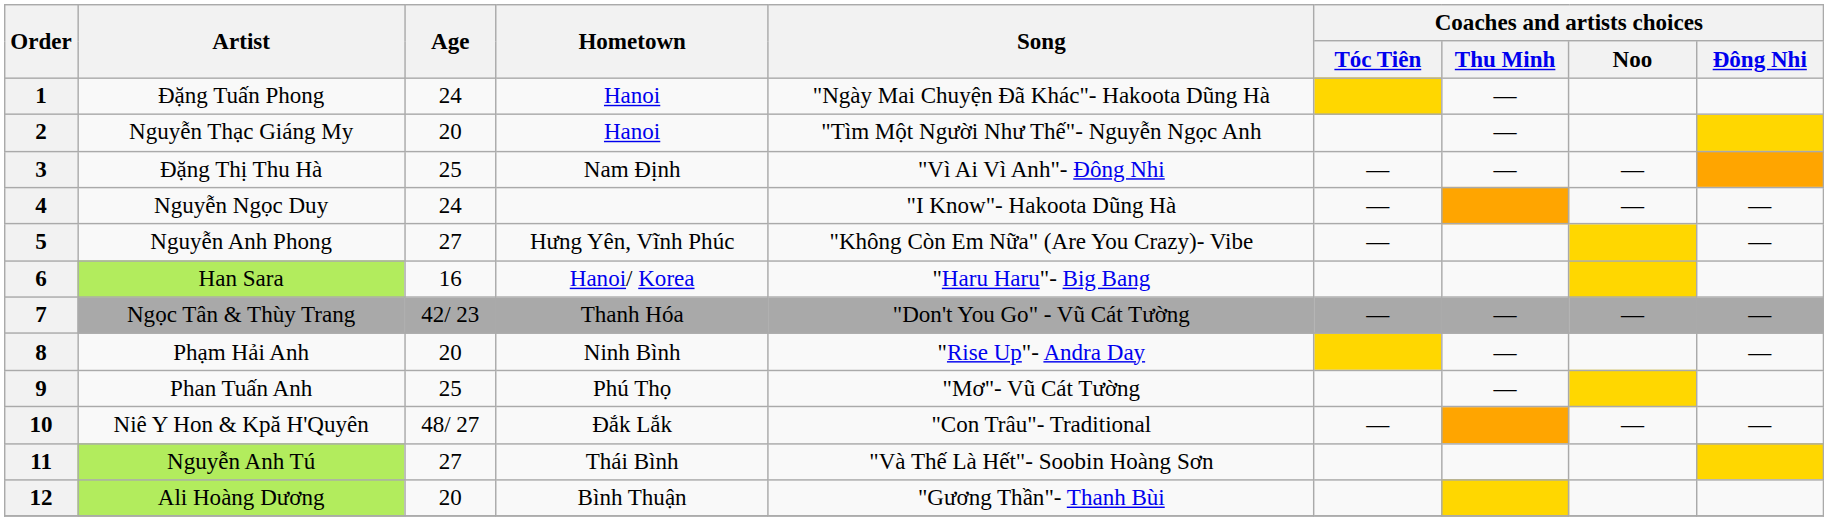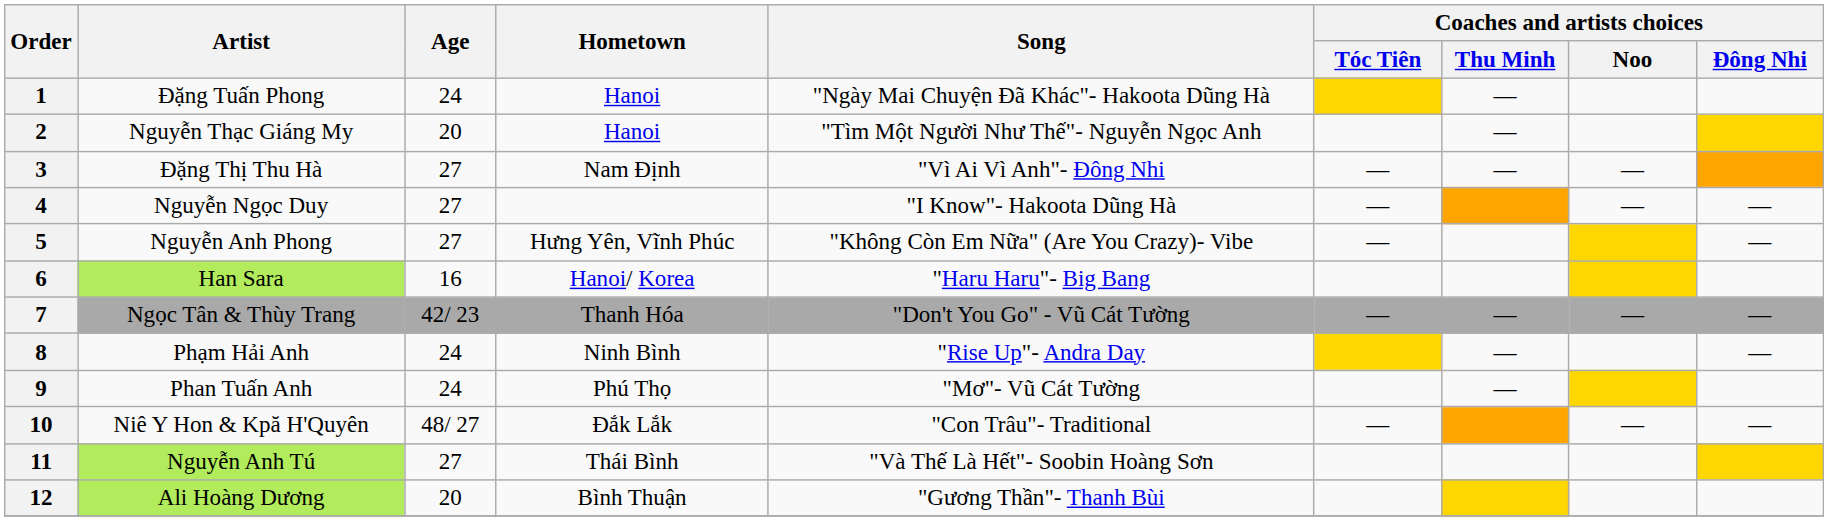 <table class="wikitable" style="text-align:center; width:100%;">
 <tr>
 <th scope="col" rowspan="2" style="width:04%;">Order</th>
 <th scope="col" rowspan="2" style="width:18%;">Artist</th>
 <th scope="col" rowspan="2" style="width:05%;">Age</th>
 <th scope="col" rowspan="2" style="width:15%;">Hometown</th>
 <th scope="col" rowspan="2" style="width:30%;">Song</th>
 <th colspan="4" style="width:28%;">Coaches and artists choices</th>
 </tr>
 <tr>
 <th style="width:07%;"><a href='#'>Tóc Tiên</a></th>
 <th style="width:07%;"><a href='#'>Thu Minh</a></th>
 <th style="width:07%;">Noo</th>
 <th style="width:07%;"><a href='#'>Đông Nhi</a></th>
 </tr>
 <tr>
 <th>1</th>
 <td>Đặng Tuấn Phong</td>
 <td>24</td>
 <td><a href='#'>Hanoi</a></td>
 <td>"Ngày Mai Chuyện Đã Khác"- Hakoota Dũng Hà</td>
 <td style="background:gold;text-align:center;"></td>
 <td align="center">—</td>
 <td style="text-align:center;"></td>
 <td style="text-align:center;"></td>
 </tr>
 <tr>
 <th>2</th>
 <td>Nguyễn Thạc Giáng My</td>
 <td>20</td>
 <td><a href='#'>Hanoi</a></td>
 <td>"Tìm Một Người Như Thế"- Nguyễn Ngọc Anh</td>
 <td style="text-align:center;"></td>
 <td align="center">—</td>
 <td style="text-align:center;"></td>
 <td style="background:gold;text-align:center;"></td>
 </tr>
 <tr>
 <th>3</th>
 <td>Đặng Thị Thu Hà</td>
-<td>25</td>
+<td>27</td>
 <td>Nam Định</td>
 <td>"Vì Ai Vì Anh"- <a href='#'>Đông Nhi</a></td>
 <td align="center">—</td>
 <td align="center">—</td>
 <td align="center">—</td>
 <td style="background:orange;text-align:center;"></td>
 </tr>
 <tr>
 <th>4</th>
 <td>Nguyễn Ngọc Duy</td>
-<td>24</td>
+<td>27</td>
 <td></td>
 <td>"I Know"- Hakoota Dũng Hà</td>
 <td align="center">—</td>
 <td style="background:orange;text-align:center;"></td>
 <td align="center">—</td>
 <td align="center">—</td>
 </tr>
 <tr>
 <th>5</th>
 <td>Nguyễn Anh Phong</td>
 <td>27</td>
 <td>Hưng Yên, Vĩnh Phúc</td>
 <td>"Không Còn Em Nữa" (Are You Crazy)- Vibe</td>
 <td align="center">—</td>
 <td style="text-align:center;"></td>
 <td style="background:gold;text-align:center;"></td>
 <td align="center">—</td>
 </tr>
 <tr>
 <th>6</th>
 <td style="background-color:#B2EC5D;">Han Sara</td>
 <td>16</td>
 <td><a href='#'>Hanoi</a>/ <a href='#'>Korea</a></td>
 <td>"<a href='#'>Haru Haru</a>"- <a href='#'>Big Bang</a></td>
 <td style="text-align:center;"></td>
 <td style="text-align:center;"></td>
 <td style="background:gold;text-align:center;"></td>
 <td style="text-align:center;"></td>
 </tr>
 <tr>
 <th>7</th>
 <td style="background:darkgrey;">Ngọc Tân & Thùy Trang</td>
 <td style="background:darkgrey;">42/ 23</td>
 <td style="background:darkgrey;">Thanh Hóa</td>
 <td style="background:darkgrey;">"Don't You Go" - Vũ Cát Tường</td>
 <td style="background:darkgrey;text-align:center;">—</td>
 <td style="background:darkgrey;text-align:center;">—</td>
 <td style="background:darkgrey;text-align:center;">—</td>
 <td style="background:darkgrey;text-align:center;">—</td>
 </tr>
 <tr>
 <th>8</th>
 <td>Phạm Hải Anh</td>
-<td>20</td>
+<td>24</td>
 <td>Ninh Bình</td>
 <td>"<a href='#'>Rise Up</a>"- <a href='#'>Andra Day</a></td>
 <td style="background:gold;text-align:center;"></td>
 <td align="center">—</td>
 <td style="text-align:center;"></td>
 <td align="center">—</td>
 </tr>
 <tr>
 <th>9</th>
 <td>Phan Tuấn Anh</td>
-<td>25</td>
+<td>24</td>
 <td>Phú Thọ</td>
 <td>"Mơ"- Vũ Cát Tường</td>
 <td style="text-align:center;"></td>
 <td align="center">—</td>
 <td style="background:gold;text-align:center;"></td>
 <td style="text-align:center;"></td>
 </tr>
 <tr>
 <th>10</th>
 <td>Niê Y Hon & Kpă H'Quyên</td>
 <td>48/ 27</td>
 <td>Đắk Lắk</td>
 <td>"Con Trâu"- Traditional</td>
 <td align="center">—</td>
 <td style="background:orange;text-align:center;"></td>
 <td align="center">—</td>
 <td align="center">—</td>
 </tr>
 <tr>
 <th>11</th>
 <td style="background-color:#B2EC5D;">Nguyễn Anh Tú</td>
 <td>27</td>
 <td>Thái Bình</td>
 <td>"Và Thế Là Hết"- Soobin Hoàng Sơn</td>
 <td style="text-align:center;"></td>
 <td style="text-align:center;"></td>
 <td style="text-align:center;"></td>
 <td style="background:gold;text-align:center;"></td>
 </tr>
 <tr>
 <th>12</th>
 <td style="background-color:#B2EC5D;">Ali Hoàng Dương</td>
 <td>20</td>
 <td>Bình Thuận</td>
 <td>"Gương Thần"- <a href='#'>Thanh Bùi</a></td>
 <td style="text-align:center;"></td>
 <td style="background:gold;text-align:center;"></td>
 <td style="text-align:center;"></td>
 <td style="text-align:center;"></td>
 </tr>
 <tr>
 </tr>
 </table>
